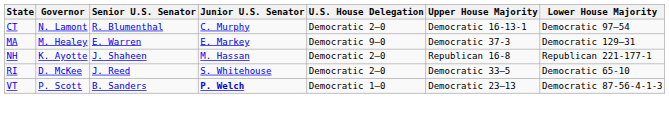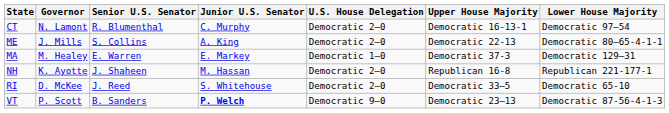 <table class="wikitable sortable">
 <tr>
 <th>State</th>
 <th>Governor</th>
 <th>Senior U.S. Senator</th>
 <th>Junior U.S. Senator</th>
 <th>U.S. House Delegation</th>
 <th>Upper House Majority</th>
 <th>Lower House Majority</th>
 </tr>
 <tr>
 <td><a href='#'>CT</a></td>
 <td><a href='#'>N. Lamont</a></td>
 <td><a href='#'>R. Blumenthal</a></td>
 <td><a href='#'>C. Murphy</a></td>
 <td>Democratic 2–0</td>
 <td>Democratic 16-13-1</td>
 <td>Democratic 97–54</td>
 </tr>
 <tr>
+<td><a href='#'>ME</a></td>
+<td><a href='#'>J. Mills</a></td>
+<td><a href='#'>S. Collins</a></td>
+<td><a href='#'>A. King</a></td>
+<td>Democratic 2–0</td>
+<td>Democratic 22-13</td>
+<td>Democratic 80–65-4-1-1</td>
+</tr>
+<tr>
 <td><a href='#'>MA</a></td>
 <td><a href='#'>M. Healey</a></td>
 <td><a href='#'>E. Warren</a></td>
 <td><a href='#'>E. Markey</a></td>
-<td>Democratic 9–0</td>
+<td>Democratic 1–0</td>
 <td>Democratic 37-3</td>
 <td>Democratic 129–31</td>
 </tr>
 <tr>
 <td><a href='#'>NH</a></td>
 <td><a href='#'>K. Ayotte</a></td>
 <td><a href='#'>J. Shaheen</a></td>
 <td><a href='#'>M. Hassan</a></td>
 <td>Democratic 2–0</td>
 <td>Republican 16-8</td>
 <td>Republican 221-177-1</td>
 </tr>
 <tr>
 <td><a href='#'>RI</a></td>
 <td><a href='#'>D. McKee</a></td>
 <td><a href='#'>J. Reed</a></td>
 <td><a href='#'>S. Whitehouse</a></td>
 <td>Democratic 2–0</td>
 <td>Democratic 33–5</td>
 <td>Democratic 65-10</td>
 </tr>
 <tr>
 <td><a href='#'>VT</a></td>
 <td><a href='#'>P. Scott</a></td>
 <td><a href='#'>B. Sanders</a></td>
 <td><strong><a href='#'>P. Welch</a></strong></td>
-<td>Democratic 1–0</td>
+<td>Democratic 9–0</td>
 <td>Democratic 23–13</td>
 <td>Democratic 87-56-4-1-3</td>
 </tr>
 </table>
